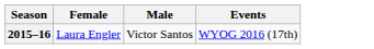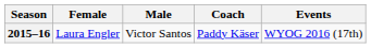 <table class="wikitable">
 <tr>
 <th scope="col">Season</th>
 <th scope="col">Female</th>
 <th scope="col">Male</th>
+<th scope="col">Coach</th>
 <th scope="col">Events</th>
 </tr>
 <tr>
 <th scope="row">2015–16</th>
 <td> <a href='#'>Laura Engler</a></td>
 <td> Victor Santos</td>
+<td><a href='#'>Paddy Käser</a></td>
 <td><a href='#'>WYOG 2016</a> (17th)</td>
 </tr>
 </table>
